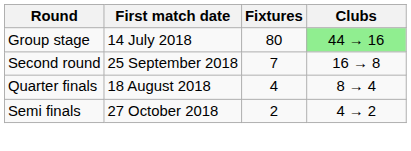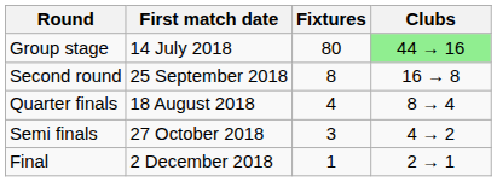 <table class="wikitable">
 <tr>
 <th>Round</th>
 <th>First match date</th>
 <th>Fixtures</th>
 <th width=100>Clubs</th>
 </tr>
 <tr align=center>
 <td align=left>Group stage</td>
 <td align=left>14 July 2018</td>
 <td>80</td>
 <td style="background: lightgreen;">44 → 16</td>
 </tr>
 <tr align=center>
 <td align=left>Second round</td>
 <td align=left>25 September 2018</td>
-<td>7</td>
+<td>8</td>
 <td>16 → 8</td>
 </tr>
 <tr align=center>
 <td align=left>Quarter finals</td>
 <td align=left>18 August 2018</td>
 <td>4</td>
 <td>8 → 4</td>
 </tr>
 <tr align=center>
 <td align=left>Semi finals</td>
 <td align=left>27 October 2018</td>
-<td>2</td>
+<td>3</td>
 <td>4 → 2</td>
 </tr>
+<tr align=center>
+<td align=left>Final</td>
+<td align=left>2 December 2018</td>
+<td>1</td>
+<td>2 → 1</td>
+</tr>
 </table>
